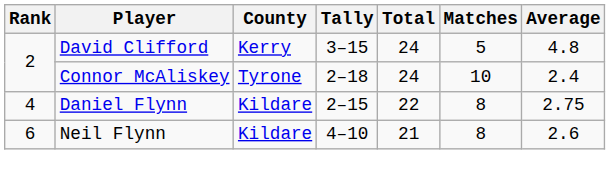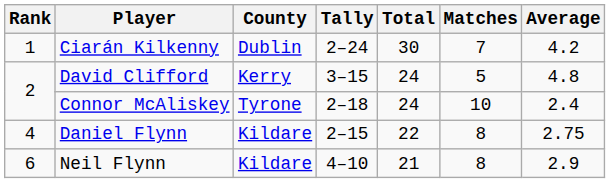 <table class="wikitable sortable">
 <tr>
 <th>Rank</th>
 <th>Player</th>
 <th>County</th>
 <th class="unsortable">Tally</th>
 <th>Total</th>
 <th>Matches</th>
 <th>Average</th>
+</tr>
+<tr>
+<td rowspan=1 align=center>1</td>
+<td><a href='#'>Ciarán Kilkenny</a></td>
+<td> <a href='#'>Dublin</a></td>
+<td align=center>2–24</td>
+<td align=center>30</td>
+<td align=center>7</td>
+<td align=center>4.2</td>
 </tr>
 <tr>
 <td rowspan=2 align=center>2</td>
 <td><a href='#'>David Clifford</a></td>
 <td> <a href='#'>Kerry</a></td>
 <td align=center>3–15</td>
 <td align=center>24</td>
 <td align=center>5</td>
 <td align=center>4.8</td>
 </tr>
 <tr>
 <td><a href='#'>Connor McAliskey</a></td>
 <td> <a href='#'>Tyrone</a></td>
 <td align=center>2–18</td>
 <td align=center>24</td>
 <td align=center>10</td>
 <td align=center>2.4</td>
 </tr>
 <tr>
 <td rowspan=1 align=center>4</td>
 <td><a href='#'>Daniel Flynn</a></td>
 <td> <a href='#'>Kildare</a></td>
 <td align=center>2–15</td>
 <td align=center>22</td>
 <td align=center>8</td>
 <td align=center>2.75</td>
 </tr>
 <tr>
 <td rowspan=1 align=center>6</td>
 <td>Neil Flynn</td>
 <td> <a href='#'>Kildare</a></td>
 <td align=center>4–10</td>
 <td align=center>21</td>
 <td align=center>8</td>
-<td align=center>2.6</td>
+<td align=center>2.9</td>
 </tr>
 </table>
